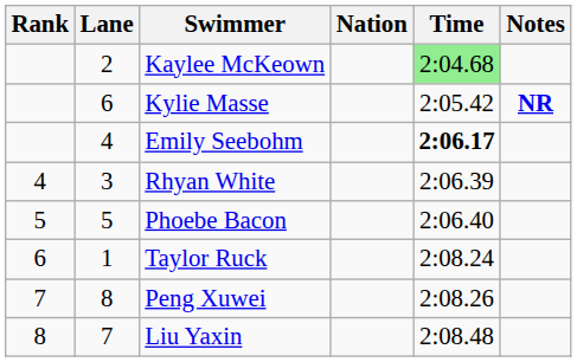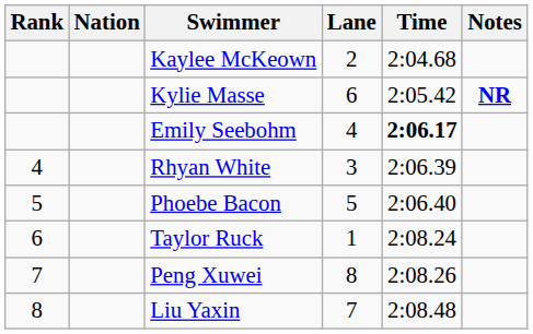 <table class="wikitable sortable" style="text-align:center">
 <tr>
 <th>Rank</th>
+<th>Nation</th>
+<th>Swimmer</th>
 <th>Lane</th>
-<th>Swimmer</th>
-<th>Nation</th>
 <th>Time</th>
 <th>Notes</th>
 </tr>
 <tr>
 <td></td>
+<td align=left></td>
+<td align=left><a href='#'>Kaylee McKeown</a></td>
 <td>2</td>
-<td align=left><a href='#'>Kaylee McKeown</a></td>
-<td align=left></td>
-<td style="background: lightgreen;">2:04.68</td>
+<td>2:04.68</td>
 <td></td>
 </tr>
 <tr>
 <td></td>
+<td align=left></td>
+<td align=left><a href='#'>Kylie Masse</a></td>
 <td>6</td>
-<td align=left><a href='#'>Kylie Masse</a></td>
-<td align=left></td>
 <td>2:05.42</td>
 <td><strong><a href='#'>NR</a></strong></td>
 </tr>
 <tr>
 <td></td>
+<td align=left></td>
+<td align=left><a href='#'>Emily Seebohm</a></td>
 <td>4</td>
-<td align=left><a href='#'>Emily Seebohm</a></td>
-<td align=left></td>
 <td><strong>2:06.17</strong></td>
 <td></td>
 </tr>
 <tr>
 <td>4</td>
+<td align=left></td>
+<td align=left><a href='#'>Rhyan White</a></td>
 <td>3</td>
-<td align=left><a href='#'>Rhyan White</a></td>
-<td align=left></td>
 <td>2:06.39</td>
 <td></td>
 </tr>
 <tr>
 <td>5</td>
+<td align=left></td>
+<td align=left><a href='#'>Phoebe Bacon</a></td>
 <td>5</td>
-<td align=left><a href='#'>Phoebe Bacon</a></td>
-<td align=left></td>
 <td>2:06.40</td>
 <td></td>
 </tr>
 <tr>
 <td>6</td>
+<td align=left></td>
+<td align=left><a href='#'>Taylor Ruck</a></td>
 <td>1</td>
-<td align=left><a href='#'>Taylor Ruck</a></td>
-<td align=left></td>
 <td>2:08.24</td>
 <td></td>
 </tr>
 <tr>
 <td>7</td>
+<td align=left></td>
+<td align=left><a href='#'>Peng Xuwei</a></td>
 <td>8</td>
-<td align=left><a href='#'>Peng Xuwei</a></td>
-<td align=left></td>
 <td>2:08.26</td>
 <td></td>
 </tr>
 <tr>
 <td>8</td>
+<td align=left></td>
+<td align=left><a href='#'>Liu Yaxin</a></td>
 <td>7</td>
-<td align=left><a href='#'>Liu Yaxin</a></td>
-<td align=left></td>
 <td>2:08.48</td>
 <td></td>
 </tr>
 </table>
